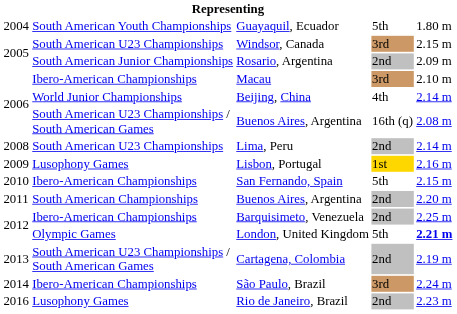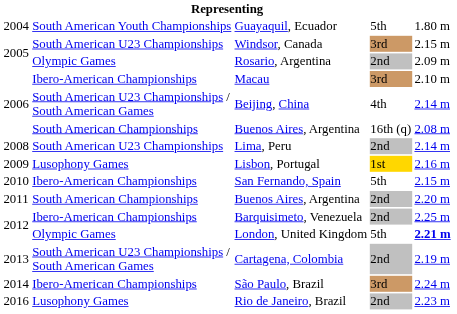 <table>
 <tr>
 <th colspan="5">Representing </th>
 </tr>
 <tr>
 <td>2004</td>
 <td><a href='#'>South American Youth Championships</a></td>
 <td><a href='#'>Guayaquil</a>, Ecuador</td>
 <td>5th</td>
 <td>1.80 m</td>
 </tr>
 <tr>
 <td rowspan=2>2005</td>
 <td><a href='#'>South American U23 Championships</a></td>
 <td><a href='#'>Windsor</a>, Canada</td>
 <td bgcolor=cc9966>3rd</td>
 <td>2.15 m</td>
 </tr>
 <tr>
-<td><a href='#'>South American Junior Championships</a></td>
+<td><a href='#'>Olympic Games</a></td>
 <td><a href='#'>Rosario</a>, Argentina</td>
 <td bgcolor=silver>2nd</td>
 <td>2.09 m</td>
 </tr>
 <tr>
 <td rowspan=3>2006</td>
 <td><a href='#'>Ibero-American Championships</a></td>
 <td><a href='#'>Macau</a></td>
 <td bgcolor=cc9966>3rd</td>
 <td>2.10 m</td>
 </tr>
 <tr>
-<td><a href='#'>World Junior Championships</a></td>
+<td><a href='#'>South American U23 Championships</a> /<br><a href='#'>South American Games</a></td>
 <td><a href='#'>Beijing</a>, <a href='#'>China</a></td>
 <td>4th</td>
 <td><a href='#'>2.14 m</a></td>
 </tr>
 <tr>
-<td><a href='#'>South American U23 Championships</a> /<br><a href='#'>South American Games</a></td>
+<td><a href='#'>South American Championships</a></td>
 <td><a href='#'>Buenos Aires</a>, Argentina</td>
 <td>16th (q)</td>
 <td><a href='#'>2.08 m</a></td>
 </tr>
 <tr>
 <td>2008</td>
 <td><a href='#'>South American U23 Championships</a></td>
 <td><a href='#'>Lima</a>, Peru</td>
 <td bgcolor=silver>2nd</td>
 <td><a href='#'>2.14 m</a></td>
 </tr>
 <tr>
 <td>2009</td>
 <td><a href='#'>Lusophony Games</a></td>
 <td><a href='#'>Lisbon</a>, Portugal</td>
 <td bgcolor=gold>1st</td>
 <td><a href='#'>2.16 m</a></td>
 </tr>
 <tr>
 <td>2010</td>
 <td><a href='#'>Ibero-American Championships</a></td>
 <td><a href='#'>San Fernando, Spain</a></td>
 <td>5th</td>
 <td><a href='#'>2.15 m</a></td>
 </tr>
 <tr>
 <td>2011</td>
 <td><a href='#'>South American Championships</a></td>
 <td><a href='#'>Buenos Aires</a>, Argentina</td>
 <td bgcolor=silver>2nd</td>
 <td><a href='#'>2.20 m</a></td>
 </tr>
 <tr>
 <td rowspan=2>2012</td>
 <td><a href='#'>Ibero-American Championships</a></td>
 <td><a href='#'>Barquisimeto</a>, Venezuela</td>
 <td bgcolor=silver>2nd</td>
 <td><a href='#'>2.25 m</a></td>
 </tr>
 <tr>
 <td><a href='#'>Olympic Games</a></td>
 <td><a href='#'>London</a>, United Kingdom</td>
 <td>5th</td>
 <td><strong><a href='#'>2.21 m</a></strong></td>
 </tr>
 <tr>
 <td>2013</td>
 <td><a href='#'>South American U23 Championships</a> /<br><a href='#'>South American Games</a></td>
 <td><a href='#'>Cartagena, Colombia</a></td>
 <td bgcolor=silver>2nd</td>
 <td><a href='#'>2.19 m</a></td>
 </tr>
 <tr>
 <td>2014</td>
 <td><a href='#'>Ibero-American Championships</a></td>
 <td><a href='#'>São Paulo</a>, Brazil</td>
 <td bgcolor=cc9966>3rd</td>
 <td><a href='#'>2.24 m</a></td>
 </tr>
 <tr>
 <td>2016</td>
 <td><a href='#'>Lusophony Games</a></td>
 <td><a href='#'>Rio de Janeiro</a>, Brazil</td>
 <td bgcolor=silver>2nd</td>
 <td><a href='#'>2.23 m</a></td>
 </tr>
 </table>
